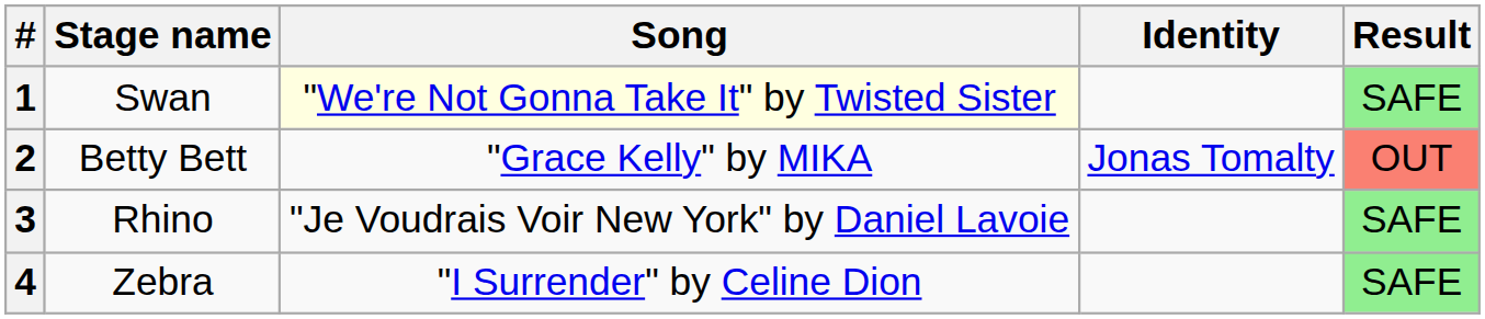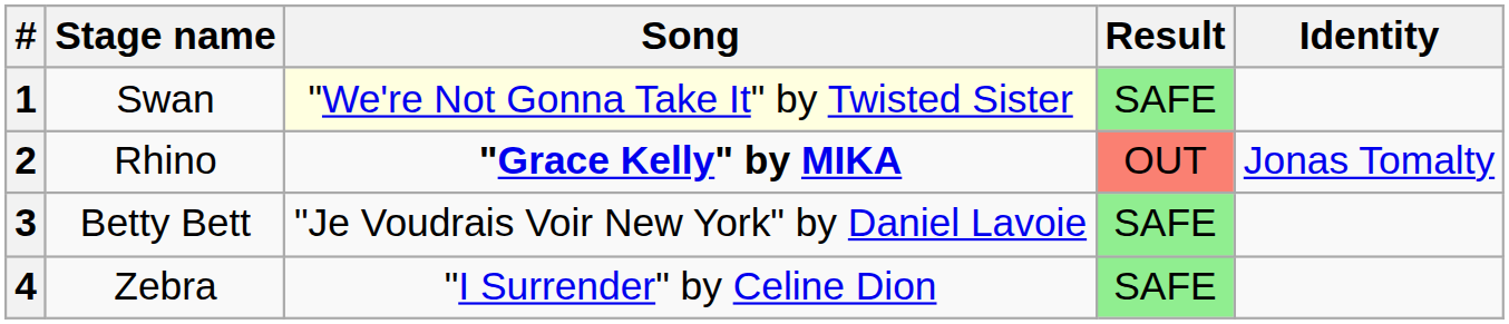 <table class="wikitable plainrowheaders" style="text-align: center;">
 <tr>
 <th>#</th>
 <th>Stage name</th>
 <th>Song</th>
+<th>Result</th>
 <th>Identity</th>
-<th>Result</th>
 </tr>
 <tr>
 <th>1</th>
 <td>Swan</td>
 <td style="background: lightyellow;">"<a href='#'>We're Not Gonna Take It</a>" by <a href='#'>Twisted Sister</a></td>
+<td bgcolor="lightgreen">SAFE</td>
 <td></td>
-<td bgcolor="lightgreen">SAFE</td>
 </tr>
 <tr>
 <th>2</th>
-<td>Betty Bett</td>
-<td>"<a href='#'>Grace Kelly</a>" by <a href='#'>MIKA</a></td>
+<td>Rhino</td>
+<td><strong>"<a href='#'>Grace Kelly</a>" by <a href='#'>MIKA</a></strong></td>
+<td bgcolor="salmon">OUT</td>
 <td><a href='#'>Jonas Tomalty</a></td>
-<td bgcolor="salmon">OUT</td>
 </tr>
 <tr>
 <th>3</th>
-<td>Rhino</td>
+<td>Betty Bett</td>
 <td>"Je Voudrais Voir New York" by <a href='#'>Daniel Lavoie</a></td>
+<td bgcolor="lightgreen">SAFE</td>
 <td></td>
-<td bgcolor="lightgreen">SAFE</td>
 </tr>
 <tr>
 <th>4</th>
 <td>Zebra</td>
 <td>"<a href='#'>I Surrender</a>" by <a href='#'>Celine Dion</a></td>
+<td bgcolor="lightgreen">SAFE</td>
 <td></td>
-<td bgcolor="lightgreen">SAFE</td>
 </tr>
 </table>
